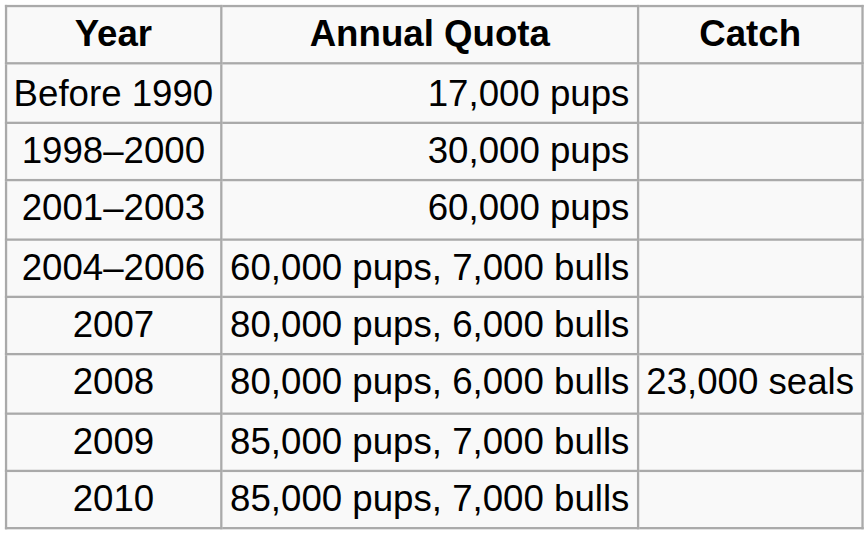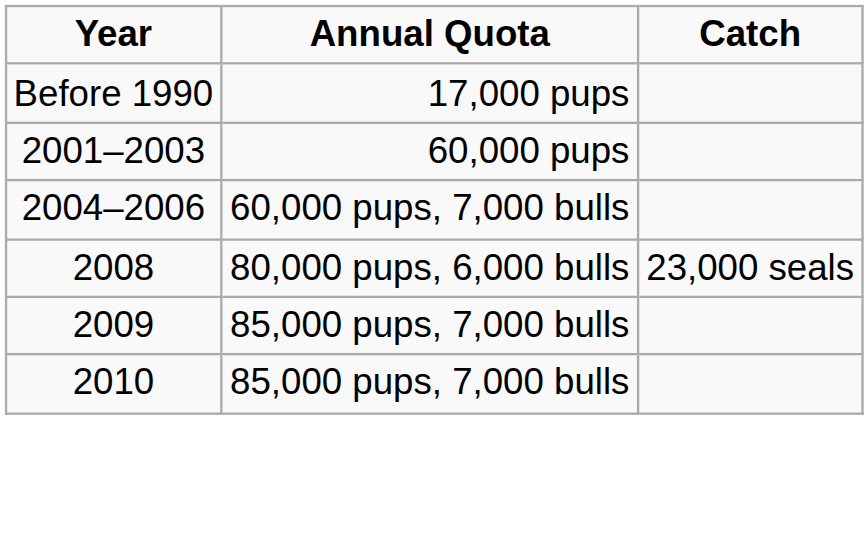 <table class="wikitable" style="float:right; margin:10px">
 <tr style="text-align:center;">
 <td><strong>Year</strong></td>
 <td><strong>Annual Quota</strong></td>
 <td><strong>Catch</strong></td>
 </tr>
 <tr>
 <td style="text-align:center;">Before 1990</td>
 <td style="text-align:right;">17,000 pups</td>
 <td style="text-align:right;"></td>
 </tr>
 <tr>
-<td style="text-align:center;">1998–2000</td>
-<td style="text-align:right;">30,000 pups</td>
-<td style="text-align:right;"></td>
-</tr>
-<tr>
 <td style="text-align:center;">2001–2003</td>
 <td style="text-align:right;">60,000 pups</td>
 <td style="text-align:right;"></td>
 </tr>
 <tr>
 <td style="text-align:center;">2004–2006</td>
 <td style="text-align:right;">60,000 pups, 7,000 bulls</td>
-<td style="text-align:right;"></td>
-</tr>
-<tr>
-<td style="text-align:center;">2007</td>
-<td style="text-align:right;">80,000 pups, 6,000 bulls</td>
 <td style="text-align:right;"></td>
 </tr>
 <tr>
 <td style="text-align:center;">2008</td>
 <td style="text-align:right;">80,000 pups, 6,000 bulls</td>
 <td style="text-align:right;">23,000 seals</td>
 </tr>
 <tr>
 <td style="text-align:center;">2009</td>
 <td style="text-align:right;">85,000 pups, 7,000 bulls</td>
 <td style="text-align:right;"></td>
 </tr>
 <tr>
 <td style="text-align:center;">2010</td>
 <td style="text-align:right;">85,000 pups, 7,000 bulls</td>
 <td style="text-align:right;"></td>
 </tr>
 </table>
